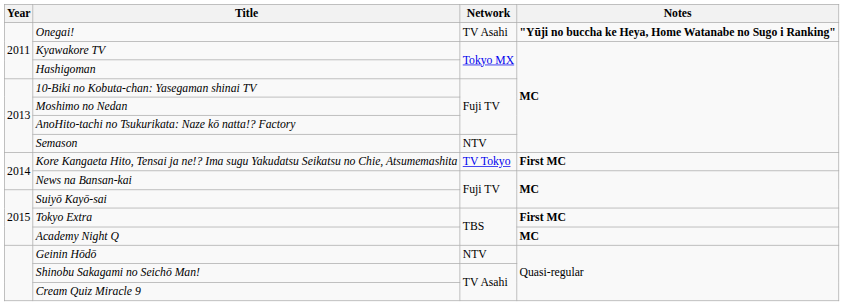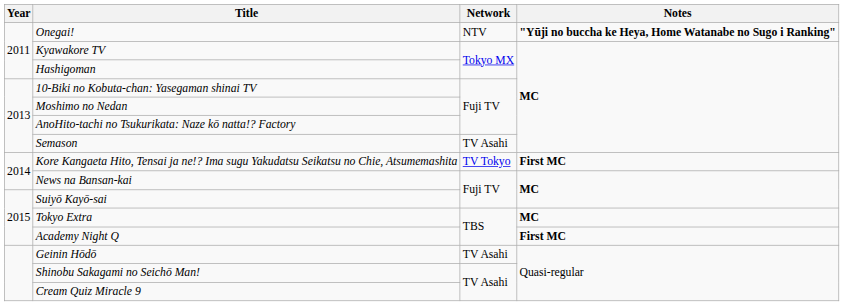 <table class="wikitable">
 <tr>
 <th>Year</th>
 <th>Title</th>
 <th>Network</th>
 <th>Notes</th>
 </tr>
 <tr>
 <td rowspan="3">2011</td>
 <td><em>Onegai!</em></td>
-<td>TV Asahi</td>
+<td>NTV</td>
 <td><strong>"Yūji no buccha ke Heya, Home Watanabe no Sugo i Ranking"</strong></td>
 </tr>
 <tr>
 <td><em>Kyawakore TV</em></td>
 <td rowspan="2"><a href='#'>Tokyo MX</a></td>
 <td rowspan="6"><strong>MC</strong></td>
 </tr>
 <tr>
 <td><em>Hashigoman</em></td>
 </tr>
 <tr>
 <td rowspan="4">2013</td>
 <td><em>10-Biki no Kobuta-chan: Yasegaman shinai TV</em></td>
 <td rowspan="3">Fuji TV</td>
 </tr>
 <tr>
 <td><em>Moshimo no Nedan</em></td>
 </tr>
 <tr>
 <td><em>AnoHito-tachi no Tsukurikata: Naze kō natta!? Factory</em></td>
 </tr>
 <tr>
 <td><em>Semason</em></td>
-<td>NTV</td>
+<td>TV Asahi</td>
 </tr>
 <tr>
 <td rowspan="2">2014</td>
 <td><em>Kore Kangaeta Hito, Tensai ja ne!? Ima sugu Yakudatsu Seikatsu no Chie, Atsumemashita</em></td>
 <td><a href='#'>TV Tokyo</a></td>
 <td><strong>First MC</strong></td>
 </tr>
 <tr>
 <td><em>News na Bansan-kai</em></td>
 <td rowspan="2">Fuji TV</td>
 <td rowspan="2"><strong>MC</strong></td>
 </tr>
 <tr>
 <td rowspan="3">2015</td>
 <td><em>Suiyō Kayō-sai</em></td>
 </tr>
 <tr>
 <td><em>Tokyo Extra</em></td>
 <td rowspan="2">TBS</td>
-<td><strong>First MC</strong></td>
+<td><strong>MC</strong></td>
 </tr>
 <tr>
 <td><em>Academy Night Q</em></td>
-<td><strong>MC</strong></td>
+<td><strong>First MC</strong></td>
 </tr>
 <tr>
 <td rowspan="3"></td>
 <td><em>Geinin Hōdō</em></td>
-<td>NTV</td>
+<td>TV Asahi</td>
 <td rowspan="3">Quasi-regular</td>
 </tr>
 <tr>
 <td><em>Shinobu Sakagami no Seichō Man!</em></td>
 <td rowspan="2">TV Asahi</td>
 </tr>
 <tr>
 <td><em>Cream Quiz Miracle 9</em></td>
 </tr>
 </table>
